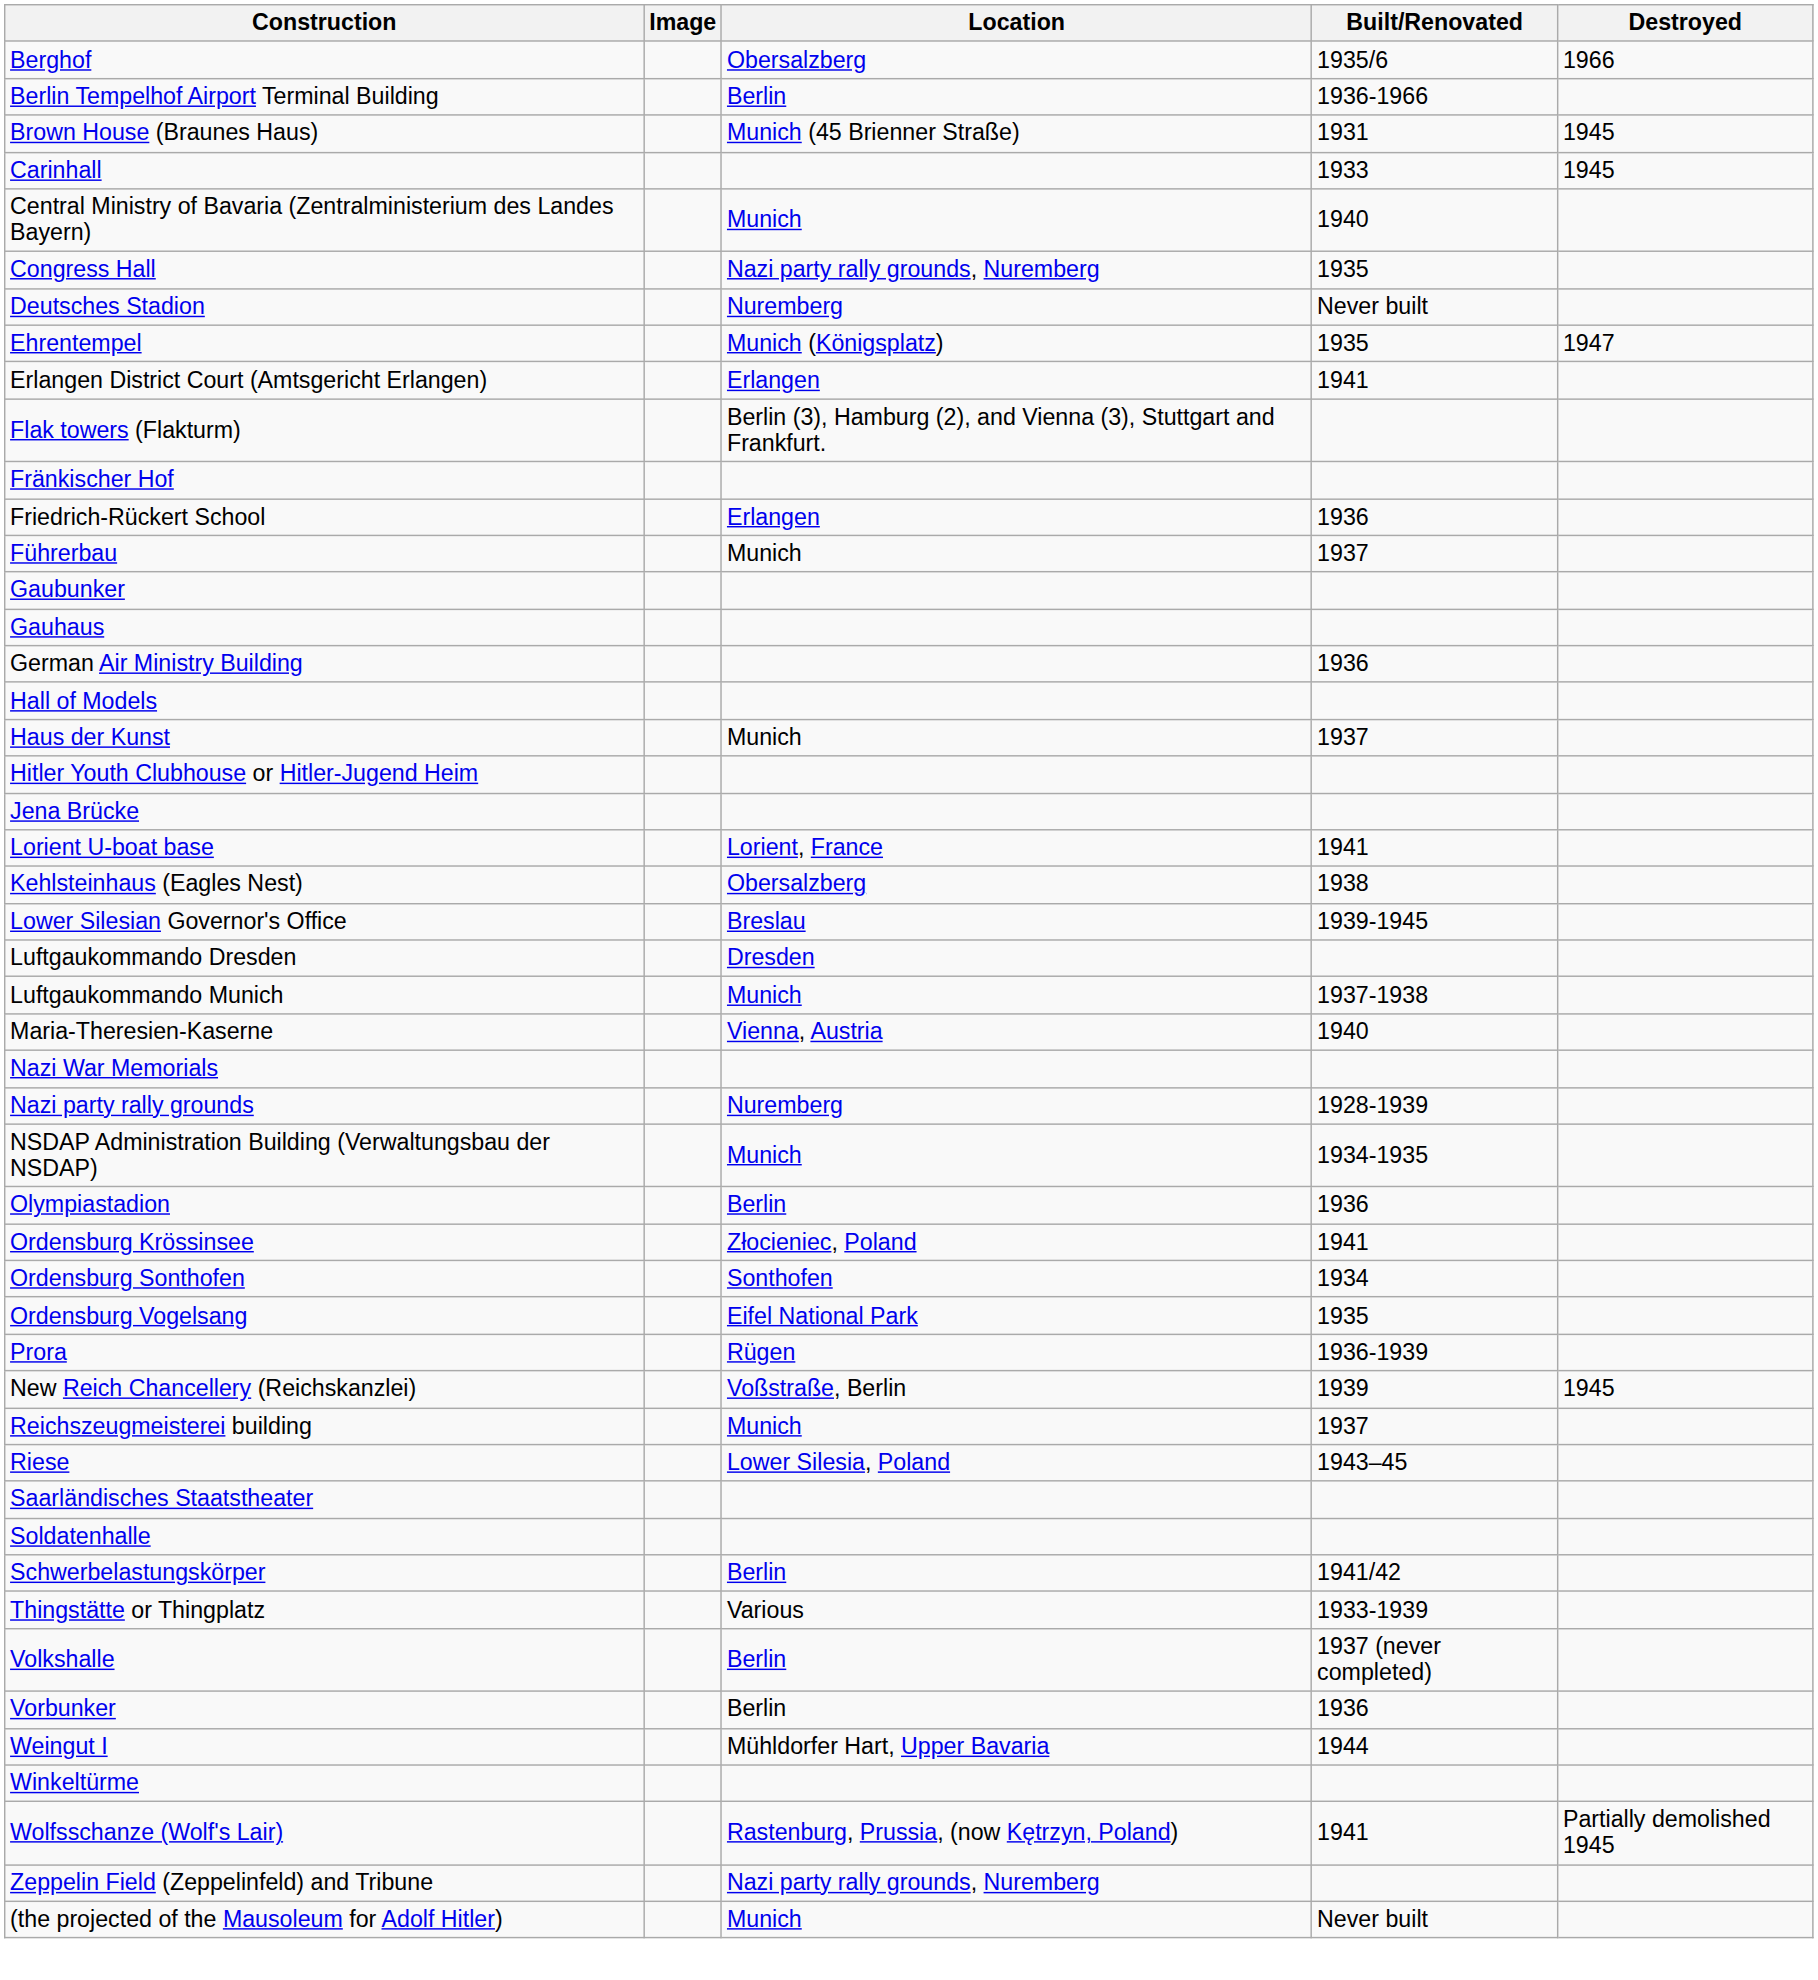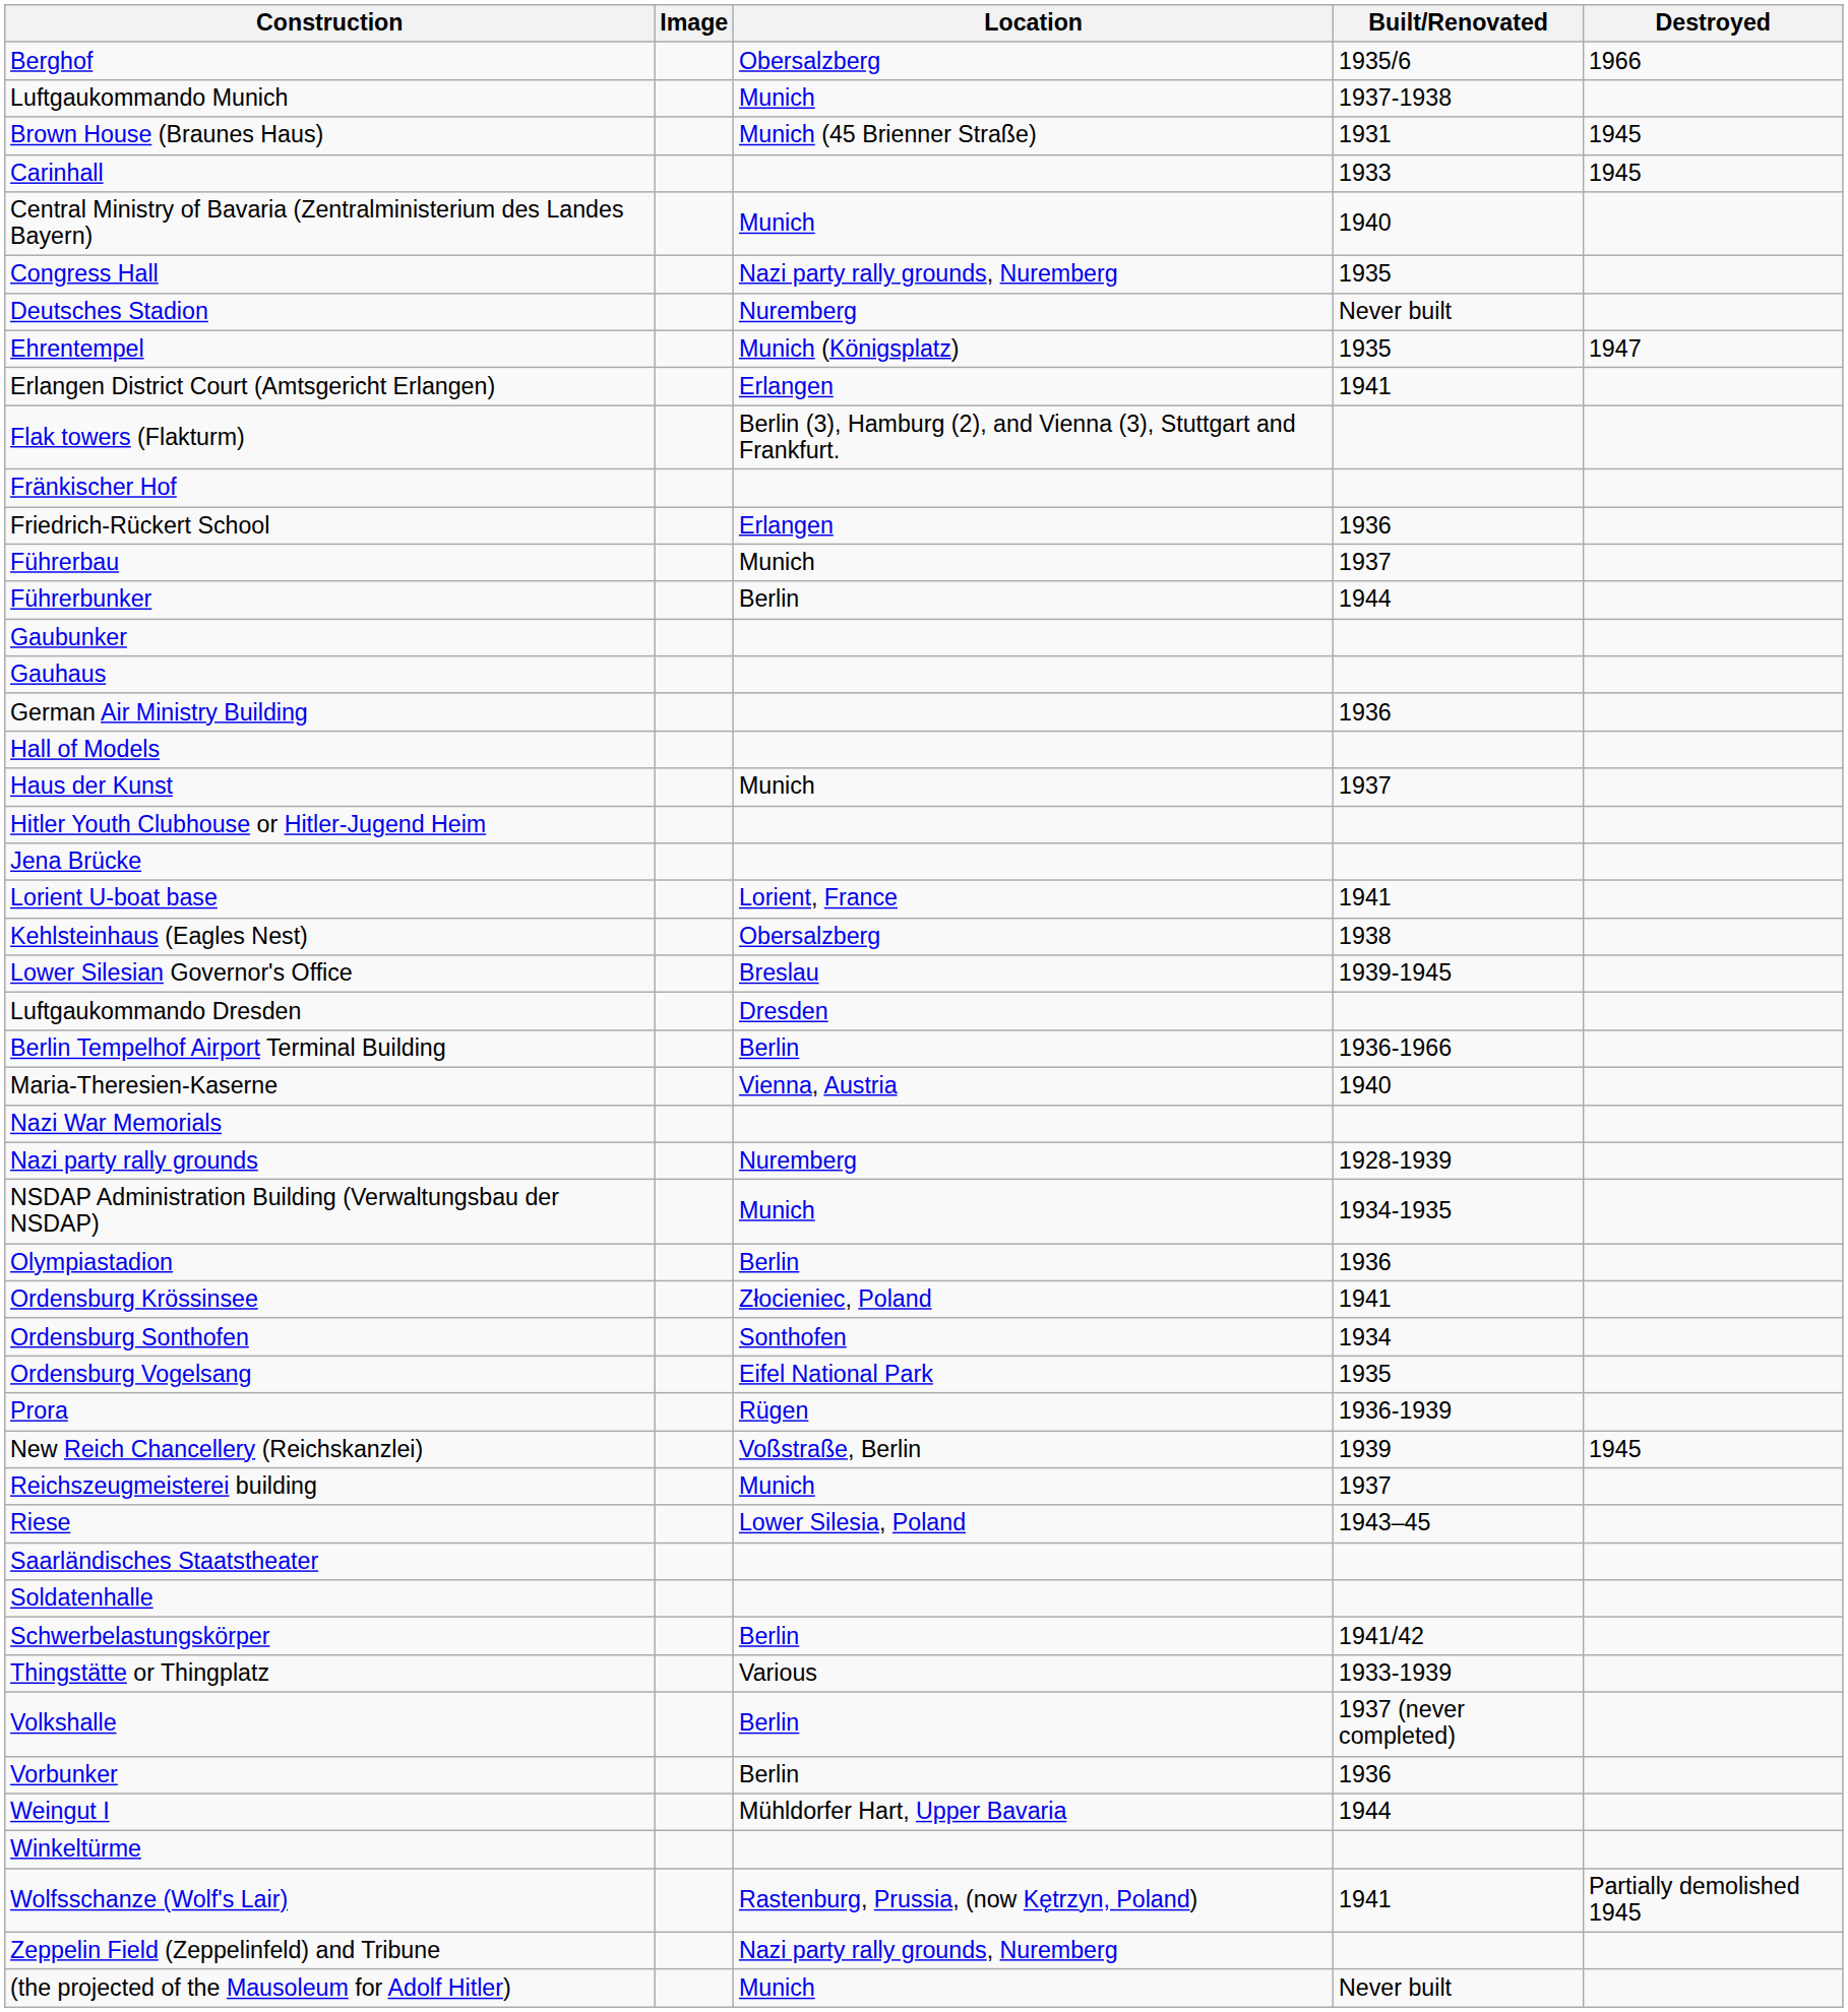 <table class="wikitable sortable">
 <tr>
 <th>Construction</th>
 <th>Image</th>
 <th>Location</th>
 <th>Built/Renovated</th>
 <th>Destroyed</th>
 </tr>
 <tr>
 <td><a href='#'>Berghof</a></td>
 <td></td>
 <td><a href='#'>Obersalzberg</a></td>
 <td>1935/6</td>
 <td>1966</td>
 </tr>
 <tr>
-<td><a href='#'>Berlin Tempelhof Airport</a> Terminal Building</td>
+<td>Luftgaukommando Munich</td>
 <td></td>
-<td><a href='#'>Berlin</a></td>
-<td>1936-1966</td>
+<td><a href='#'>Munich</a></td>
+<td>1937-1938</td>
 <td></td>
 </tr>
 <tr>
 <td><a href='#'>Brown House</a> (Braunes Haus)</td>
 <td></td>
 <td><a href='#'>Munich</a> (45 Brienner Straße)</td>
 <td>1931</td>
 <td>1945</td>
 </tr>
 <tr>
 <td><a href='#'>Carinhall</a></td>
 <td></td>
 <td></td>
 <td>1933</td>
 <td>1945</td>
 </tr>
 <tr>
 <td>Central Ministry of Bavaria (Zentralministerium des Landes Bayern)</td>
 <td></td>
 <td><a href='#'>Munich</a></td>
 <td>1940</td>
 <td></td>
 </tr>
 <tr>
 <td><a href='#'>Congress Hall</a></td>
 <td></td>
 <td><a href='#'>Nazi party rally grounds</a>, <a href='#'>Nuremberg</a></td>
 <td>1935</td>
 <td></td>
 </tr>
 <tr>
 <td><a href='#'>Deutsches Stadion</a></td>
 <td></td>
 <td><a href='#'>Nuremberg</a></td>
 <td>Never built</td>
 <td></td>
 </tr>
 <tr>
 <td><a href='#'>Ehrentempel</a></td>
 <td></td>
 <td><a href='#'>Munich</a> (<a href='#'>Königsplatz</a>)</td>
 <td>1935</td>
 <td>1947</td>
 </tr>
 <tr>
 <td>Erlangen District Court (Amtsgericht Erlangen)</td>
 <td></td>
 <td><a href='#'>Erlangen</a></td>
 <td>1941</td>
 <td></td>
 </tr>
 <tr>
 <td><a href='#'>Flak towers</a> (Flakturm)</td>
 <td></td>
 <td>Berlin (3), Hamburg (2), and Vienna (3), Stuttgart and Frankfurt.</td>
 <td></td>
 <td></td>
 </tr>
 <tr>
 <td><a href='#'>Fränkischer Hof</a></td>
 <td></td>
 <td></td>
 <td></td>
 <td></td>
 </tr>
 <tr>
 <td>Friedrich-Rückert School</td>
 <td></td>
 <td><a href='#'>Erlangen</a></td>
 <td>1936</td>
 <td></td>
 </tr>
 <tr>
 <td><a href='#'>Führerbau</a></td>
 <td></td>
 <td>Munich</td>
 <td>1937</td>
 <td></td>
 </tr>
 <tr>
+<td><a href='#'>Führerbunker</a></td>
+<td></td>
+<td>Berlin</td>
+<td>1944</td>
+<td></td>
+</tr>
+<tr>
 <td><a href='#'>Gaubunker</a></td>
 <td></td>
 <td></td>
 <td></td>
 <td></td>
 </tr>
 <tr>
 <td><a href='#'>Gauhaus</a></td>
 <td></td>
 <td></td>
 <td></td>
 <td></td>
 </tr>
 <tr>
 <td>German <a href='#'>Air Ministry Building</a></td>
 <td></td>
 <td></td>
 <td>1936</td>
 <td></td>
 </tr>
 <tr>
 <td><a href='#'>Hall of Models</a></td>
 <td></td>
 <td></td>
 <td></td>
 <td></td>
 </tr>
 <tr>
 <td><a href='#'>Haus der Kunst</a></td>
 <td></td>
 <td>Munich</td>
 <td>1937</td>
 <td></td>
 </tr>
 <tr>
 <td><a href='#'>Hitler Youth Clubhouse</a> or <a href='#'>Hitler-Jugend Heim</a></td>
 <td></td>
 <td></td>
 <td></td>
 <td></td>
 </tr>
 <tr>
 <td><a href='#'>Jena Brücke</a></td>
 <td></td>
 <td></td>
 <td></td>
 <td></td>
 </tr>
 <tr>
 <td><a href='#'>Lorient U-boat base</a></td>
 <td></td>
 <td><a href='#'>Lorient</a>, <a href='#'>France</a></td>
 <td>1941</td>
 <td></td>
 </tr>
 <tr>
 <td><a href='#'>Kehlsteinhaus</a> (Eagles Nest)</td>
 <td></td>
 <td><a href='#'>Obersalzberg</a></td>
 <td>1938</td>
 <td></td>
 </tr>
 <tr>
 <td><a href='#'>Lower Silesian</a> Governor's Office</td>
 <td></td>
 <td><a href='#'>Breslau</a></td>
 <td>1939-1945</td>
 <td></td>
 </tr>
 <tr>
 <td>Luftgaukommando Dresden</td>
 <td></td>
 <td><a href='#'>Dresden</a></td>
 <td></td>
 <td></td>
 </tr>
 <tr>
-<td>Luftgaukommando Munich</td>
+<td><a href='#'>Berlin Tempelhof Airport</a> Terminal Building</td>
 <td></td>
-<td><a href='#'>Munich</a></td>
-<td>1937-1938</td>
+<td><a href='#'>Berlin</a></td>
+<td>1936-1966</td>
 <td></td>
 </tr>
 <tr>
 <td>Maria-Theresien-Kaserne</td>
 <td></td>
 <td><a href='#'>Vienna</a>, <a href='#'>Austria</a></td>
 <td>1940</td>
 <td></td>
 </tr>
 <tr>
 <td><a href='#'>Nazi War Memorials</a></td>
 <td></td>
 <td></td>
 <td></td>
 <td></td>
 </tr>
 <tr>
 <td><a href='#'>Nazi party rally grounds</a></td>
 <td></td>
 <td><a href='#'>Nuremberg</a></td>
 <td>1928-1939</td>
 <td></td>
 </tr>
 <tr>
 <td>NSDAP Administration Building (Verwaltungsbau der NSDAP)</td>
 <td></td>
 <td><a href='#'>Munich</a></td>
 <td>1934-1935</td>
 <td></td>
 </tr>
 <tr>
 <td><a href='#'>Olympiastadion</a></td>
 <td></td>
 <td><a href='#'>Berlin</a></td>
 <td>1936</td>
 <td></td>
 </tr>
 <tr>
 <td><a href='#'>Ordensburg Krössinsee</a></td>
 <td></td>
 <td><a href='#'>Złocieniec</a>, <a href='#'>Poland</a></td>
 <td>1941</td>
 <td></td>
 </tr>
 <tr>
 <td><a href='#'>Ordensburg Sonthofen</a></td>
 <td></td>
 <td><a href='#'>Sonthofen</a></td>
 <td>1934</td>
 <td></td>
 </tr>
 <tr>
 <td><a href='#'>Ordensburg Vogelsang</a></td>
 <td></td>
 <td><a href='#'>Eifel National Park</a></td>
 <td>1935</td>
 <td></td>
 </tr>
 <tr>
 <td><a href='#'>Prora</a></td>
 <td></td>
 <td><a href='#'>Rügen</a></td>
 <td>1936-1939</td>
 <td></td>
 </tr>
 <tr>
 <td>New <a href='#'>Reich Chancellery</a> (Reichskanzlei)</td>
 <td></td>
 <td><a href='#'>Voßstraße</a>, Berlin</td>
 <td>1939</td>
 <td>1945</td>
 </tr>
 <tr>
 <td><a href='#'>Reichszeugmeisterei</a> building</td>
 <td></td>
 <td><a href='#'>Munich</a></td>
 <td>1937</td>
 <td></td>
 </tr>
 <tr>
 <td><a href='#'>Riese</a></td>
 <td></td>
 <td><a href='#'>Lower Silesia</a>, <a href='#'>Poland</a></td>
 <td>1943–45</td>
 <td></td>
 </tr>
 <tr>
 <td><a href='#'>Saarländisches Staatstheater</a></td>
 <td></td>
 <td></td>
 <td></td>
 <td></td>
 </tr>
 <tr>
 <td><a href='#'>Soldatenhalle</a></td>
 <td></td>
 <td></td>
 <td></td>
 <td></td>
 </tr>
 <tr>
 <td><a href='#'>Schwerbelastungskörper</a></td>
 <td></td>
 <td><a href='#'>Berlin</a></td>
 <td>1941/42</td>
 <td></td>
 </tr>
 <tr>
 <td><a href='#'>Thingstätte</a> or Thingplatz</td>
 <td></td>
 <td>Various</td>
 <td>1933-1939</td>
 <td></td>
 </tr>
 <tr>
 <td><a href='#'>Volkshalle</a></td>
 <td></td>
 <td><a href='#'>Berlin</a></td>
 <td>1937 (never completed)</td>
 <td></td>
 </tr>
 <tr>
 <td><a href='#'>Vorbunker</a></td>
 <td></td>
 <td>Berlin</td>
 <td>1936</td>
 <td></td>
 </tr>
 <tr>
 <td><a href='#'>Weingut I</a></td>
 <td></td>
 <td>Mühldorfer Hart, <a href='#'>Upper Bavaria</a></td>
 <td>1944</td>
 <td></td>
 </tr>
 <tr>
 <td><a href='#'>Winkeltürme</a></td>
 <td></td>
 <td></td>
 <td></td>
 <td></td>
 </tr>
 <tr>
 <td><a href='#'>Wolfsschanze (Wolf's Lair)</a></td>
 <td></td>
 <td><a href='#'>Rastenburg</a>, <a href='#'>Prussia</a>, (now <a href='#'>Kętrzyn, Poland</a>)</td>
 <td>1941</td>
 <td>Partially demolished 1945</td>
 </tr>
 <tr>
 <td><a href='#'>Zeppelin Field</a> (Zeppelinfeld) and Tribune</td>
 <td></td>
 <td><a href='#'>Nazi party rally grounds</a>, <a href='#'>Nuremberg</a></td>
 <td></td>
 <td></td>
 </tr>
 <tr>
 <td> (the projected of the <a href='#'>Mausoleum</a> for <a href='#'>Adolf Hitler</a>)</td>
 <td></td>
 <td><a href='#'>Munich</a></td>
 <td>Never built</td>
 <td></td>
 </tr>
 </table>
